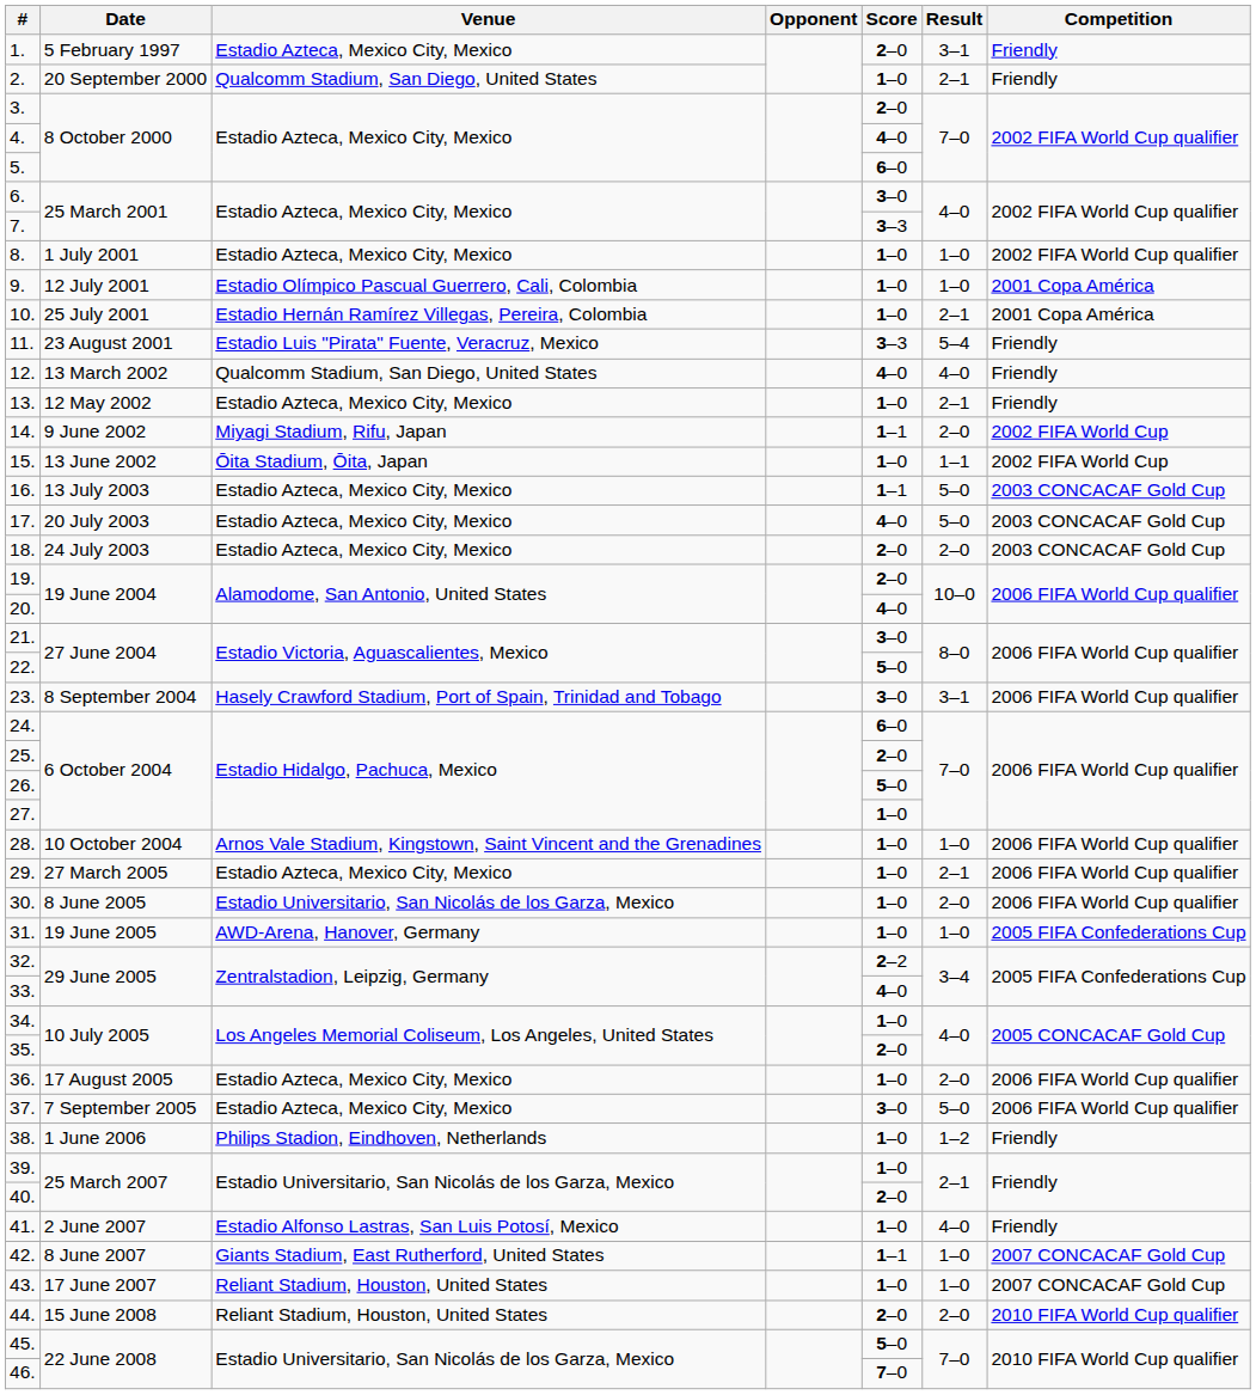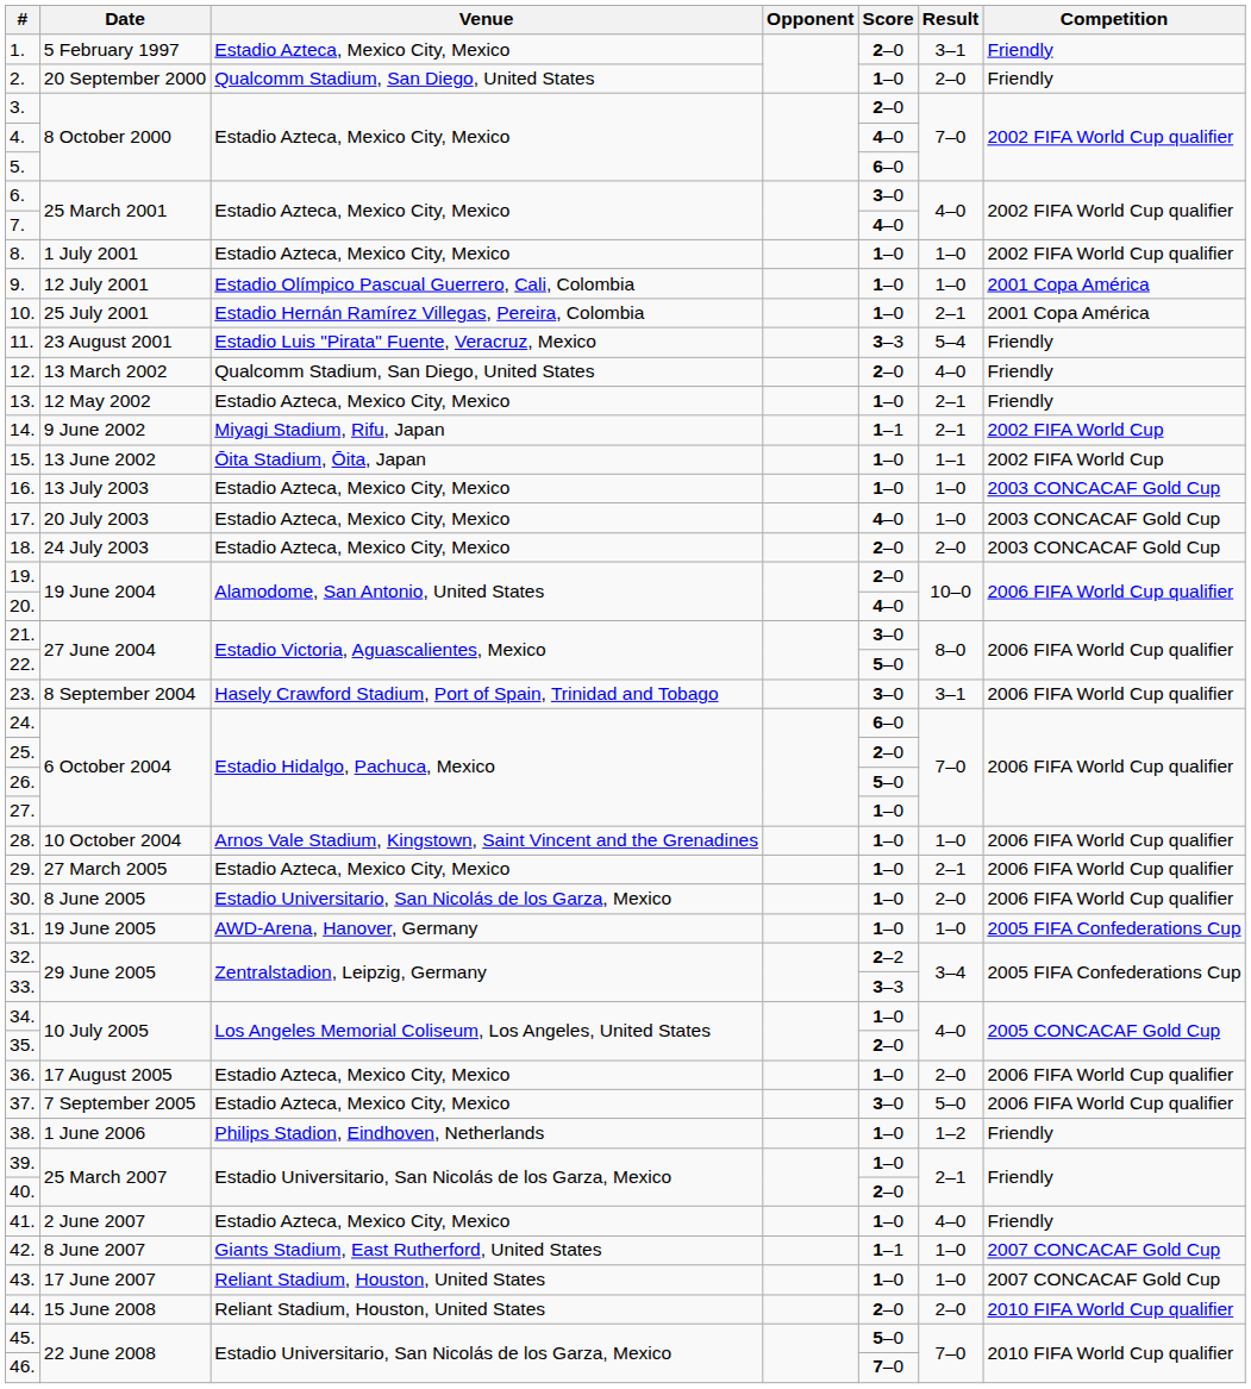 <table class="wikitable">
 <tr>
 <th>#</th>
 <th>Date</th>
 <th>Venue</th>
 <th>Opponent</th>
 <th>Score</th>
 <th>Result</th>
 <th>Competition</th>
 </tr>
 <tr>
 <td>1.</td>
 <td>5 February 1997</td>
 <td><a href='#'>Estadio Azteca</a>, Mexico City, Mexico</td>
 <td rowspan="2"></td>
 <td align=center><strong>2</strong>–0</td>
 <td align=center>3–1</td>
 <td><a href='#'>Friendly</a></td>
 </tr>
 <tr>
 <td>2.</td>
 <td>20 September 2000</td>
 <td><a href='#'>Qualcomm Stadium</a>, <a href='#'>San Diego</a>, United States</td>
 <td align=center><strong>1</strong>–0</td>
-<td align=center>2–1</td>
+<td align=center>2–0</td>
 <td>Friendly</td>
 </tr>
 <tr>
 <td>3.</td>
 <td rowspan="3">8 October 2000</td>
 <td rowspan="3">Estadio Azteca, Mexico City, Mexico</td>
 <td rowspan="3"></td>
 <td align=center><strong>2</strong>–0</td>
 <td rowspan="3" style="text-align:center;">7–0</td>
 <td rowspan="3"><a href='#'>2002 FIFA World Cup qualifier</a></td>
 </tr>
 <tr>
 <td>4.</td>
 <td align=center><strong>4</strong>–0</td>
 </tr>
 <tr>
 <td>5.</td>
 <td align=center><strong>6</strong>–0</td>
 </tr>
 <tr>
 <td>6.</td>
 <td rowspan="2">25 March 2001</td>
 <td rowspan="2">Estadio Azteca, Mexico City, Mexico</td>
 <td rowspan="2"></td>
 <td align=center><strong>3</strong>–0</td>
 <td rowspan="2" style="text-align:center;">4–0</td>
 <td rowspan="2">2002 FIFA World Cup qualifier</td>
 </tr>
 <tr>
 <td>7.</td>
-<td align=center><strong>3</strong>–3</td>
+<td align=center><strong>4</strong>–0</td>
 </tr>
 <tr>
 <td>8.</td>
 <td>1 July 2001</td>
 <td>Estadio Azteca, Mexico City, Mexico</td>
 <td></td>
 <td align=center><strong>1</strong>–0</td>
 <td align=center>1–0</td>
 <td>2002 FIFA World Cup qualifier</td>
 </tr>
 <tr>
 <td>9.</td>
 <td>12 July 2001</td>
 <td><a href='#'>Estadio Olímpico Pascual Guerrero</a>, <a href='#'>Cali</a>, Colombia</td>
 <td></td>
 <td align=center><strong>1</strong>–0</td>
 <td align=center>1–0</td>
 <td><a href='#'>2001 Copa América</a></td>
 </tr>
 <tr>
 <td>10.</td>
 <td>25 July 2001</td>
 <td><a href='#'>Estadio Hernán Ramírez Villegas</a>, <a href='#'>Pereira</a>, Colombia</td>
 <td></td>
 <td align=center><strong>1</strong>–0</td>
 <td align=center>2–1</td>
 <td>2001 Copa América</td>
 </tr>
 <tr>
 <td>11.</td>
 <td>23 August 2001</td>
 <td><a href='#'>Estadio Luis "Pirata" Fuente</a>, <a href='#'>Veracruz</a>, Mexico</td>
 <td></td>
 <td align=center><strong>3</strong>–3</td>
 <td align=center>5–4</td>
 <td>Friendly</td>
 </tr>
 <tr>
 <td>12.</td>
 <td>13 March 2002</td>
 <td>Qualcomm Stadium, San Diego, United States</td>
 <td></td>
-<td align=center><strong>4</strong>–0</td>
+<td align=center><strong>2</strong>–0</td>
 <td align=center>4–0</td>
 <td>Friendly</td>
 </tr>
 <tr>
 <td>13.</td>
 <td>12 May 2002</td>
 <td>Estadio Azteca, Mexico City, Mexico</td>
 <td></td>
 <td align=center><strong>1</strong>–0</td>
 <td align=center>2–1</td>
 <td>Friendly</td>
 </tr>
 <tr>
 <td>14.</td>
 <td>9 June 2002</td>
 <td><a href='#'>Miyagi Stadium</a>, <a href='#'>Rifu</a>, Japan</td>
 <td></td>
 <td align=center><strong>1</strong>–1</td>
-<td align=center>2–0</td>
+<td align=center>2–1</td>
 <td><a href='#'>2002 FIFA World Cup</a></td>
 </tr>
 <tr>
 <td>15.</td>
 <td>13 June 2002</td>
 <td><a href='#'>Ōita Stadium</a>, <a href='#'>Ōita</a>, Japan</td>
 <td></td>
 <td align=center><strong>1</strong>–0</td>
 <td align=center>1–1</td>
 <td>2002 FIFA World Cup</td>
 </tr>
 <tr>
 <td>16.</td>
 <td>13 July 2003</td>
 <td>Estadio Azteca, Mexico City, Mexico</td>
 <td></td>
-<td align=center><strong>1</strong>–1</td>
-<td align=center>5–0</td>
+<td align=center><strong>1</strong>–0</td>
+<td align=center>1–0</td>
 <td><a href='#'>2003 CONCACAF Gold Cup</a></td>
 </tr>
 <tr>
 <td>17.</td>
 <td>20 July 2003</td>
 <td>Estadio Azteca, Mexico City, Mexico</td>
 <td></td>
 <td align=center><strong>4</strong>–0</td>
-<td align=center>5–0</td>
+<td align=center>1–0</td>
 <td>2003 CONCACAF Gold Cup</td>
 </tr>
 <tr>
 <td>18.</td>
 <td>24 July 2003</td>
 <td>Estadio Azteca, Mexico City, Mexico</td>
 <td></td>
 <td align=center><strong>2</strong>–0</td>
 <td align=center>2–0</td>
 <td>2003 CONCACAF Gold Cup</td>
 </tr>
 <tr>
 <td>19.</td>
 <td rowspan="2">19 June 2004</td>
 <td rowspan="2"><a href='#'>Alamodome</a>, <a href='#'>San Antonio</a>, United States</td>
 <td rowspan="2"></td>
 <td align=center><strong>2</strong>–0</td>
 <td rowspan="2" style="text-align:center;">10–0</td>
 <td rowspan="2"><a href='#'>2006 FIFA World Cup qualifier</a></td>
 </tr>
 <tr>
 <td>20.</td>
 <td align=center><strong>4</strong>–0</td>
 </tr>
 <tr>
 <td>21.</td>
 <td rowspan="2">27 June 2004</td>
 <td rowspan="2"><a href='#'>Estadio Victoria</a>, <a href='#'>Aguascalientes</a>, Mexico</td>
 <td rowspan="2"></td>
 <td align=center><strong>3</strong>–0</td>
 <td rowspan="2" style="text-align:center;">8–0</td>
 <td rowspan="2">2006 FIFA World Cup qualifier</td>
 </tr>
 <tr>
 <td>22.</td>
 <td align=center><strong>5</strong>–0</td>
 </tr>
 <tr>
 <td>23.</td>
 <td>8 September 2004</td>
 <td><a href='#'>Hasely Crawford Stadium</a>, <a href='#'>Port of Spain</a>, <a href='#'>Trinidad and Tobago</a></td>
 <td></td>
 <td align=center><strong>3</strong>–0</td>
 <td align=center>3–1</td>
 <td>2006 FIFA World Cup qualifier</td>
 </tr>
 <tr>
 <td>24.</td>
 <td rowspan="4">6 October 2004</td>
 <td rowspan="4"><a href='#'>Estadio Hidalgo</a>, <a href='#'>Pachuca</a>, Mexico</td>
 <td rowspan="4"></td>
 <td align=center><strong>6</strong>–0</td>
 <td rowspan="4" style="text-align:center;">7–0</td>
 <td rowspan="4">2006 FIFA World Cup qualifier</td>
 </tr>
 <tr>
 <td>25.</td>
 <td align=center><strong>2</strong>–0</td>
 </tr>
 <tr>
 <td>26.</td>
 <td align=center><strong>5</strong>–0</td>
 </tr>
 <tr>
 <td>27.</td>
 <td align=center><strong>1</strong>–0</td>
 </tr>
 <tr>
 <td>28.</td>
 <td>10 October 2004</td>
 <td><a href='#'>Arnos Vale Stadium</a>, <a href='#'>Kingstown</a>, <a href='#'>Saint Vincent and the Grenadines</a></td>
 <td></td>
 <td align=center><strong>1</strong>–0</td>
 <td align=center>1–0</td>
 <td>2006 FIFA World Cup qualifier</td>
 </tr>
 <tr>
 <td>29.</td>
 <td>27 March 2005</td>
 <td>Estadio Azteca, Mexico City, Mexico</td>
 <td></td>
 <td align=center><strong>1</strong>–0</td>
 <td align=center>2–1</td>
 <td>2006 FIFA World Cup qualifier</td>
 </tr>
 <tr>
 <td>30.</td>
 <td>8 June 2005</td>
 <td><a href='#'>Estadio Universitario</a>, <a href='#'>San Nicolás de los Garza</a>, Mexico</td>
 <td></td>
 <td align=center><strong>1</strong>–0</td>
 <td align=center>2–0</td>
 <td>2006 FIFA World Cup qualifier</td>
 </tr>
 <tr>
 <td>31.</td>
 <td>19 June 2005</td>
 <td><a href='#'>AWD-Arena</a>, <a href='#'>Hanover</a>, Germany</td>
 <td></td>
 <td align=center><strong>1</strong>–0</td>
 <td align=center>1–0</td>
 <td><a href='#'>2005 FIFA Confederations Cup</a></td>
 </tr>
 <tr>
 <td>32.</td>
 <td rowspan="2">29 June 2005</td>
 <td rowspan="2"><a href='#'>Zentralstadion</a>, Leipzig, Germany</td>
 <td rowspan="2"></td>
 <td align=center><strong>2</strong>–2</td>
 <td rowspan="2" style="text-align:center;">3–4</td>
 <td rowspan="2">2005 FIFA Confederations Cup</td>
 </tr>
 <tr>
 <td>33.</td>
-<td align=center><strong>4</strong>–0</td>
+<td align=center><strong>3</strong>–3</td>
 </tr>
 <tr>
 <td>34.</td>
 <td rowspan="2">10 July 2005</td>
 <td rowspan="2"><a href='#'>Los Angeles Memorial Coliseum</a>, Los Angeles, United States</td>
 <td rowspan="2"></td>
 <td align=center><strong>1</strong>–0</td>
 <td rowspan="2" style="text-align:center;">4–0</td>
 <td rowspan="2"><a href='#'>2005 CONCACAF Gold Cup</a></td>
 </tr>
 <tr>
 <td>35.</td>
 <td align=center><strong>2</strong>–0</td>
 </tr>
 <tr>
 <td>36.</td>
 <td>17 August 2005</td>
 <td>Estadio Azteca, Mexico City, Mexico</td>
 <td></td>
 <td align=center><strong>1</strong>–0</td>
 <td align=center>2–0</td>
 <td>2006 FIFA World Cup qualifier</td>
 </tr>
 <tr>
 <td>37.</td>
 <td>7 September 2005</td>
 <td>Estadio Azteca, Mexico City, Mexico</td>
 <td></td>
 <td align=center><strong>3</strong>–0</td>
 <td align=center>5–0</td>
 <td>2006 FIFA World Cup qualifier</td>
 </tr>
 <tr>
 <td>38.</td>
 <td>1 June 2006</td>
 <td><a href='#'>Philips Stadion</a>, <a href='#'>Eindhoven</a>, Netherlands</td>
 <td></td>
 <td align=center><strong>1</strong>–0</td>
 <td align=center>1–2</td>
 <td>Friendly</td>
 </tr>
 <tr>
 <td>39.</td>
 <td rowspan="2">25 March 2007</td>
 <td rowspan="2">Estadio Universitario, San Nicolás de los Garza, Mexico</td>
 <td rowspan="2"></td>
 <td align=center><strong>1</strong>–0</td>
 <td rowspan="2" style="text-align:center;">2–1</td>
 <td rowspan="2">Friendly</td>
 </tr>
 <tr>
 <td>40.</td>
 <td align=center><strong>2</strong>–0</td>
 </tr>
 <tr>
 <td>41.</td>
 <td>2 June 2007</td>
-<td><a href='#'>Estadio Alfonso Lastras</a>, <a href='#'>San Luis Potosí</a>, Mexico</td>
+<td>Estadio Azteca, Mexico City, Mexico</td>
 <td></td>
 <td align=center><strong>1</strong>–0</td>
 <td align=center>4–0</td>
 <td>Friendly</td>
 </tr>
 <tr>
 <td>42.</td>
 <td>8 June 2007</td>
 <td><a href='#'>Giants Stadium</a>, <a href='#'>East Rutherford</a>, United States</td>
 <td></td>
 <td align=center><strong>1</strong>–1</td>
 <td align=center>1–0</td>
 <td><a href='#'>2007 CONCACAF Gold Cup</a></td>
 </tr>
 <tr>
 <td>43.</td>
 <td>17 June 2007</td>
 <td><a href='#'>Reliant Stadium</a>, <a href='#'>Houston</a>, United States</td>
 <td></td>
 <td align=center><strong>1</strong>–0</td>
 <td align=center>1–0</td>
 <td>2007 CONCACAF Gold Cup</td>
 </tr>
 <tr>
 <td>44.</td>
 <td>15 June 2008</td>
 <td>Reliant Stadium, Houston, United States</td>
 <td></td>
 <td align=center><strong>2</strong>–0</td>
 <td align=center>2–0</td>
 <td><a href='#'>2010 FIFA World Cup qualifier</a></td>
 </tr>
 <tr>
 <td>45.</td>
 <td rowspan="2">22 June 2008</td>
 <td rowspan="2">Estadio Universitario, San Nicolás de los Garza, Mexico</td>
 <td rowspan="2"></td>
 <td align=center><strong>5</strong>–0</td>
 <td rowspan="2" style="text-align:center;">7–0</td>
 <td rowspan="2">2010 FIFA World Cup qualifier</td>
 </tr>
 <tr>
 <td>46.</td>
 <td align=center><strong>7</strong>–0</td>
 </tr>
 </table>
